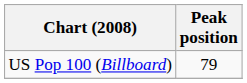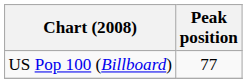 <table class="wikitable">
 <tr>
 <th align="left">Chart (2008)</th>
 <th align="left">Peak<br>position</th>
 </tr>
 <tr>
 <td align="left">US <a href='#'>Pop 100</a> (<em><a href='#'>Billboard</a></em>)</td>
-<td align="center">79</td>
+<td align="center">77</td>
 </tr>
 <tr>
 </tr>
 </table>
